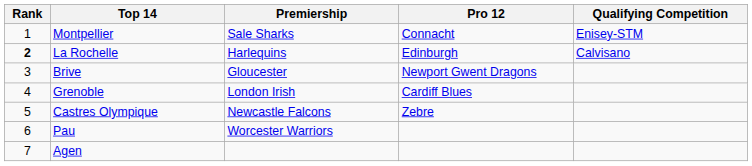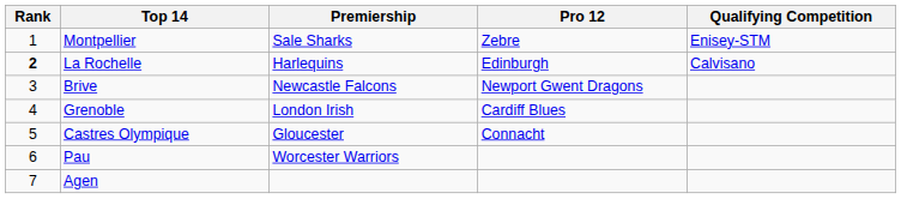 <table class="wikitable">
 <tr>
 <th width=5%>Rank</th>
 <th width=19%>Top 14</th>
 <th width=19%>Premiership</th>
 <th width=19%>Pro 12</th>
 <th width=19%>Qualifying Competition</th>
 </tr>
 <tr>
 <td align=center>1</td>
 <td> <a href='#'>Montpellier</a></td>
 <td> <a href='#'>Sale Sharks</a></td>
-<td> <a href='#'>Connacht</a></td>
+<td> <a href='#'>Zebre</a></td>
 <td> <a href='#'>Enisey-STM</a></td>
 </tr>
 <tr>
 <td align=center><strong>2</strong></td>
 <td> <a href='#'>La Rochelle</a></td>
 <td> <a href='#'>Harlequins</a></td>
 <td> <a href='#'>Edinburgh</a></td>
 <td> <a href='#'>Calvisano</a></td>
 </tr>
 <tr>
 <td align=center>3</td>
 <td> <a href='#'>Brive</a></td>
-<td> <a href='#'>Gloucester</a></td>
+<td> <a href='#'>Newcastle Falcons</a></td>
 <td> <a href='#'>Newport Gwent Dragons</a></td>
 <td></td>
 </tr>
 <tr>
 <td align=center>4</td>
 <td> <a href='#'>Grenoble</a></td>
 <td> <a href='#'>London Irish</a></td>
 <td> <a href='#'>Cardiff Blues</a></td>
 <td></td>
 </tr>
 <tr>
 <td align=center>5</td>
 <td> <a href='#'>Castres Olympique</a></td>
-<td> <a href='#'>Newcastle Falcons</a></td>
-<td> <a href='#'>Zebre</a></td>
+<td> <a href='#'>Gloucester</a></td>
+<td> <a href='#'>Connacht</a></td>
 <td></td>
 </tr>
 <tr>
 <td align=center>6</td>
 <td> <a href='#'>Pau</a></td>
 <td> <a href='#'>Worcester Warriors</a></td>
 <td></td>
 <td></td>
 </tr>
 <tr>
 <td align=center>7</td>
 <td> <a href='#'>Agen</a></td>
 <td></td>
 <td></td>
 <td></td>
 </tr>
 </table>
